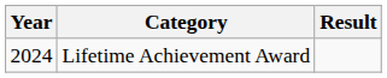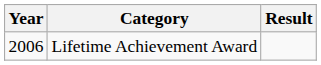 <table class="wikitable">
 <tr>
 <th>Year</th>
 <th>Category</th>
 <th>Result</th>
 </tr>
 <tr>
-<td>2024</td>
+<td>2006</td>
 <td>Lifetime Achievement Award</td>
 <td></td>
 </tr>
 </table>
